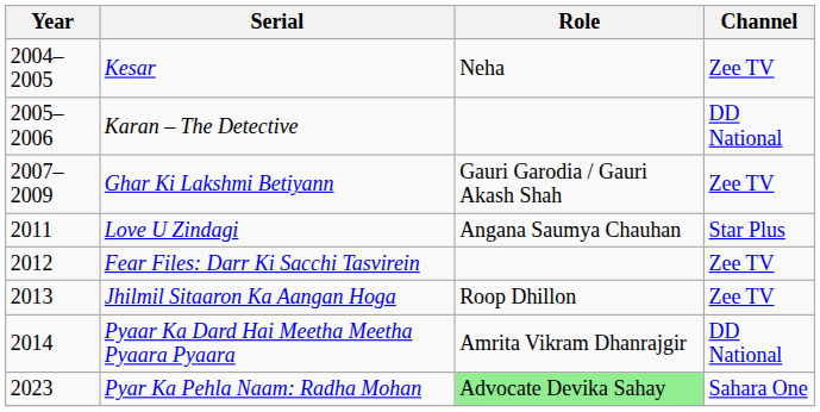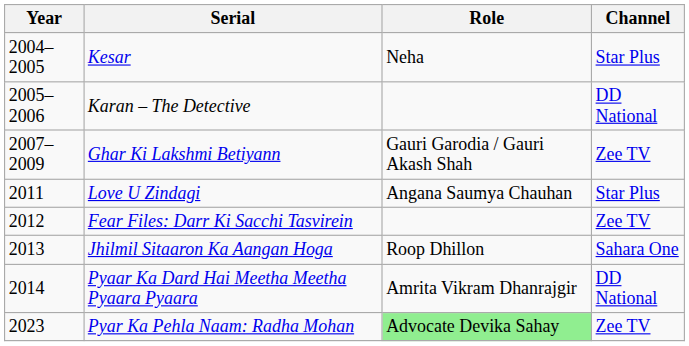 <table class="wikitable sortable">
 <tr>
 <th>Year</th>
 <th>Serial</th>
 <th>Role</th>
 <th>Channel</th>
 </tr>
 <tr>
 <td>2004–2005</td>
 <td><em><a href='#'>Kesar</a></em></td>
 <td>Neha</td>
-<td><a href='#'>Zee TV</a></td>
+<td><a href='#'>Star Plus</a></td>
 </tr>
 <tr>
 <td>2005–2006</td>
 <td><em>Karan – The Detective</em></td>
 <td></td>
 <td><a href='#'>DD National</a></td>
 </tr>
 <tr>
 <td>2007–2009</td>
 <td><em><a href='#'>Ghar Ki Lakshmi Betiyann</a></em></td>
 <td>Gauri Garodia / Gauri Akash Shah</td>
 <td><a href='#'>Zee TV</a></td>
 </tr>
 <tr>
 <td>2011</td>
 <td><em><a href='#'>Love U Zindagi</a></em></td>
 <td>Angana Saumya Chauhan</td>
 <td><a href='#'>Star Plus</a></td>
 </tr>
 <tr>
 <td>2012</td>
 <td><em><a href='#'>Fear Files: Darr Ki Sacchi Tasvirein</a></em></td>
 <td></td>
 <td><a href='#'>Zee TV</a></td>
 </tr>
 <tr>
 <td>2013</td>
 <td><em><a href='#'>Jhilmil Sitaaron Ka Aangan Hoga</a></em></td>
 <td>Roop Dhillon</td>
-<td><a href='#'>Zee TV</a></td>
+<td><a href='#'>Sahara One</a></td>
 </tr>
 <tr>
 <td>2014</td>
 <td><em><a href='#'>Pyaar Ka Dard Hai Meetha Meetha Pyaara Pyaara</a></em></td>
 <td>Amrita Vikram Dhanrajgir</td>
 <td><a href='#'>DD National</a></td>
 </tr>
 <tr>
 <td>2023</td>
 <td><em><a href='#'>Pyar Ka Pehla Naam: Radha Mohan</a></em></td>
 <td style="background: lightgreen;">Advocate Devika Sahay</td>
-<td><a href='#'>Sahara One</a></td>
+<td><a href='#'>Zee TV</a></td>
 </tr>
 <tr>
 </tr>
 </table>
